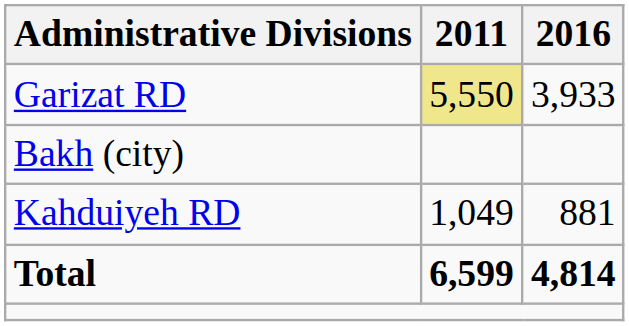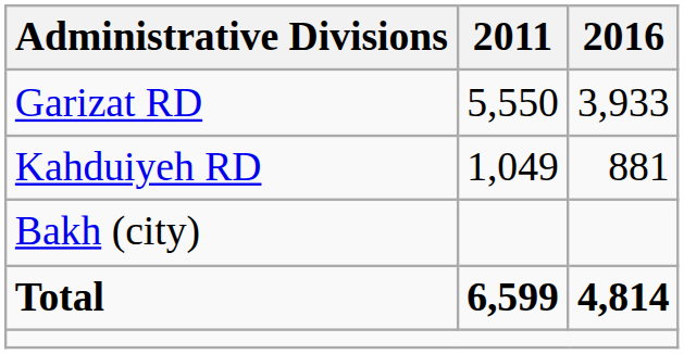 <table class="wikitable">
 <tr>
 <th>Administrative Divisions</th>
 <th>2011</th>
 <th>2016</th>
 </tr>
 <tr>
 <td><a href='#'>Garizat RD</a></td>
-<td style="background: khaki; text-align: right;">5,550</td>
+<td style="text-align: right;">5,550</td>
 <td style="text-align: right;">3,933</td>
+</tr>
+<tr>
+<td><a href='#'>Kahduiyeh RD</a></td>
+<td style="text-align: right;">1,049</td>
+<td style="text-align: right;">881</td>
 </tr>
 <tr>
 <td><a href='#'>Bakh</a> (city)</td>
 <td style="text-align: right;"></td>
 <td style="text-align: right;"></td>
-</tr>
-<tr>
-<td><a href='#'>Kahduiyeh RD</a></td>
-<td style="text-align: right;">1,049</td>
-<td style="text-align: right;">881</td>
 </tr>
 <tr>
 <td><strong>Total</strong></td>
 <td style="text-align: right;"><strong>6,599</strong></td>
 <td style="text-align: right;"><strong>4,814</strong></td>
 </tr>
 <tr>
 <td colspan=3></td>
 </tr>
 </table>
